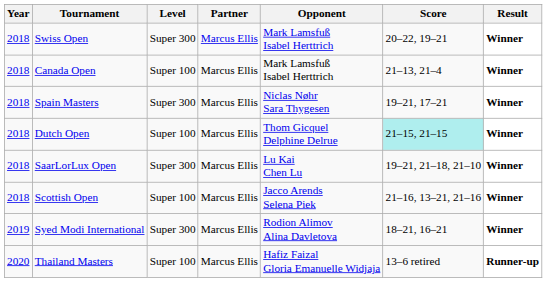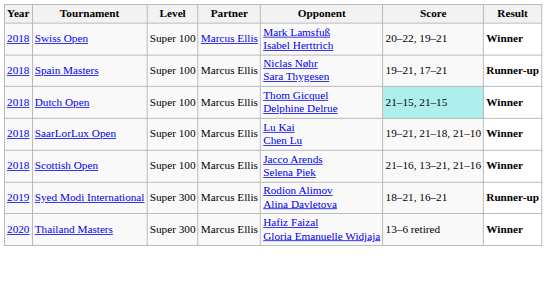 <table class="sortable wikitable" style="font-size: 90%;">
 <tr>
 <th>Year</th>
 <th>Tournament</th>
 <th>Level</th>
 <th>Partner</th>
 <th>Opponent</th>
 <th>Score</th>
 <th>Result</th>
 </tr>
 <tr>
 <td align="center"><a href='#'>2018</a></td>
 <td align="left"><a href='#'>Swiss Open</a></td>
-<td align="left">Super 300</td>
+<td align="left">Super 100</td>
 <td align="left"> <a href='#'>Marcus Ellis</a></td>
 <td align="left"> <a href='#'>Mark Lamsfuß</a><br> <a href='#'>Isabel Herttrich</a></td>
 <td align="left">20–22, 19–21</td>
 <td style="text-align:left; background:white"> <strong>Winner</strong></td>
 </tr>
 <tr>
 <td align="center"><a href='#'>2018</a></td>
-<td align="left"><a href='#'>Canada Open</a></td>
+<td align="left"><a href='#'>Spain Masters</a></td>
 <td align="left">Super 100</td>
-<td align="left"> Marcus Ellis</td>
-<td align="left"> Mark Lamsfuß<br> Isabel Herttrich</td>
-<td align="left">21–13, 21–4</td>
-<td style="text-align:left; background:white"> <strong>Winner</strong></td>
-</tr>
-<tr>
-<td align="center"><a href='#'>2018</a></td>
-<td align="left"><a href='#'>Spain Masters</a></td>
-<td align="left">Super 300</td>
 <td align="left"> Marcus Ellis</td>
 <td align="left"> <a href='#'>Niclas Nøhr</a><br> <a href='#'>Sara Thygesen</a></td>
 <td align="left">19–21, 17–21</td>
-<td style="text-align:left; background:white"> <strong>Winner</strong></td>
+<td style="text-align:left; background:white"> <strong>Runner-up</strong></td>
 </tr>
 <tr>
 <td align="center"><a href='#'>2018</a></td>
 <td align="left"><a href='#'>Dutch Open</a></td>
 <td align="left">Super 100</td>
 <td align="left"> Marcus Ellis</td>
 <td align="left"> <a href='#'>Thom Gicquel</a><br> <a href='#'>Delphine Delrue</a></td>
 <td align="left" style="background: paleturquoise;">21–15, 21–15</td>
 <td style="text-align:left; background:white"> <strong>Winner</strong></td>
 </tr>
 <tr>
 <td align="center"><a href='#'>2018</a></td>
 <td align="left"><a href='#'>SaarLorLux Open</a></td>
-<td align="left">Super 300</td>
+<td align="left">Super 100</td>
 <td align="left"> Marcus Ellis</td>
 <td align="left"> <a href='#'>Lu Kai</a><br> <a href='#'>Chen Lu</a></td>
 <td align="left">19–21, 21–18, 21–10</td>
 <td style="text-align:left; background:white"> <strong>Winner</strong></td>
 </tr>
 <tr>
 <td align="center"><a href='#'>2018</a></td>
 <td align="left"><a href='#'>Scottish Open</a></td>
 <td align="left">Super 100</td>
 <td align="left"> Marcus Ellis</td>
 <td align="left"> <a href='#'>Jacco Arends</a><br> <a href='#'>Selena Piek</a></td>
 <td align="left">21–16, 13–21, 21–16</td>
 <td style="text-align:left; background:white"> <strong>Winner</strong></td>
 </tr>
 <tr>
 <td align="center"><a href='#'>2019</a></td>
 <td align="left"><a href='#'>Syed Modi International</a></td>
 <td align="left">Super 300</td>
 <td align="left"> Marcus Ellis</td>
 <td align="left"> <a href='#'>Rodion Alimov</a><br> <a href='#'>Alina Davletova</a></td>
 <td align="left">18–21, 16–21</td>
-<td style="text-align:left; background:white"> <strong>Winner</strong></td>
+<td style="text-align:left; background:white"> <strong>Runner-up</strong></td>
 </tr>
 <tr>
 <td align="center"><a href='#'>2020</a></td>
 <td align="left"><a href='#'>Thailand Masters</a></td>
-<td align="left">Super 100</td>
+<td align="left">Super 300</td>
 <td align="left"> Marcus Ellis</td>
 <td align="left"> <a href='#'>Hafiz Faizal</a><br> <a href='#'>Gloria Emanuelle Widjaja</a></td>
 <td align="left">13–6 retired</td>
-<td style="text-align:left; background:white"> <strong>Runner-up</strong></td>
+<td style="text-align:left; background:white"> <strong>Winner</strong></td>
 </tr>
 </table>
